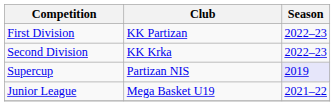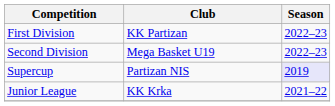 <table class="wikitable">
 <tr>
 <th width=150>Competition</th>
 <th width=200>Club</th>
 <th>Season</th>
 </tr>
 <tr>
 <td><a href='#'>First Division</a></td>
 <td> <a href='#'>KK Partizan</a></td>
 <td><a href='#'>2022–23</a></td>
 </tr>
 <tr>
 <td><a href='#'>Second Division</a></td>
-<td> <a href='#'>KK Krka</a></td>
+<td> <a href='#'>Mega Basket U19</a></td>
 <td><a href='#'>2022–23</a></td>
 </tr>
 <tr>
 <td><a href='#'>Supercup</a></td>
 <td> <a href='#'>Partizan NIS</a></td>
 <td style="background: lavender;"><a href='#'>2019</a></td>
 </tr>
 <tr>
 <td><a href='#'>Junior League</a></td>
-<td> <a href='#'>Mega Basket U19</a></td>
+<td> <a href='#'>KK Krka</a></td>
 <td><a href='#'>2021–22</a></td>
 </tr>
 <tr>
 </tr>
 </table>
